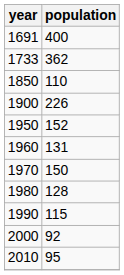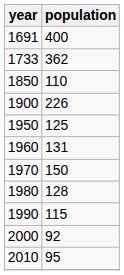 <table class="wikitable">
 <tr>
 <th>year</th>
 <th>population</th>
 </tr>
 <tr>
 <td>1691</td>
 <td>400</td>
 </tr>
 <tr>
 <td>1733</td>
 <td>362</td>
 </tr>
 <tr>
 <td>1850</td>
 <td>110</td>
 </tr>
 <tr>
 <td>1900</td>
 <td>226</td>
 </tr>
 <tr>
 <td>1950</td>
-<td>152</td>
+<td>125</td>
 </tr>
 <tr>
 <td>1960</td>
 <td>131</td>
 </tr>
 <tr>
 <td>1970</td>
 <td>150</td>
 </tr>
 <tr>
 <td>1980</td>
 <td>128</td>
 </tr>
 <tr>
 <td>1990</td>
 <td>115</td>
 </tr>
 <tr>
 <td>2000</td>
 <td>92</td>
 </tr>
 <tr>
 <td>2010</td>
 <td>95</td>
 </tr>
 <tr>
 </tr>
 </table>
